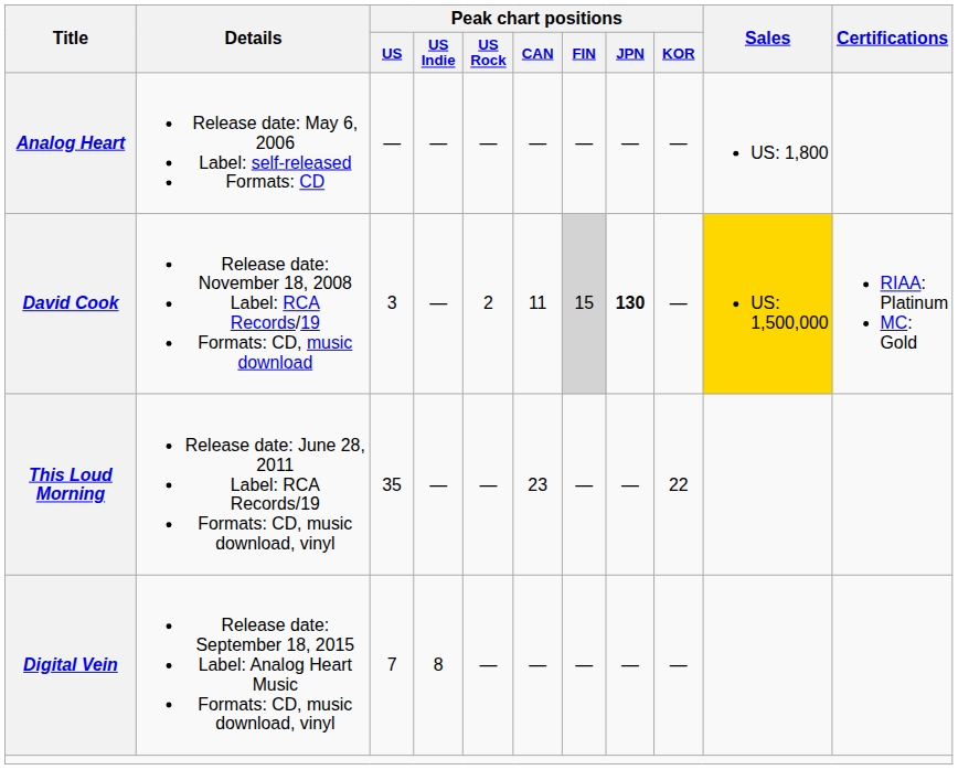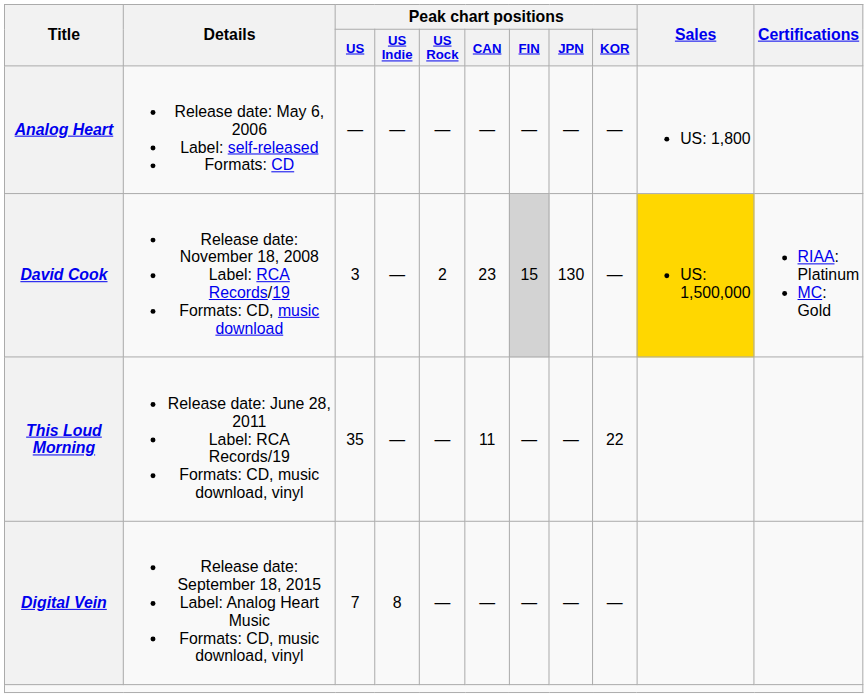 <table class="wikitable plainrowheaders" style="text-align:center;">
 <tr>
 <th rowspan="2" style="width:10em;">Title</th>
 <th rowspan="2" style="width:18em;">Details</th>
 <th colspan="7">Peak chart positions</th>
 <th rowspan="2"><a href='#'>Sales</a></th>
 <th rowspan="2"><a href='#'>Certifications</a></th>
 </tr>
 <tr style="font-size:smaller;">
 <th style="width:3.5em;"><a href='#'>US</a><br></th>
 <th style="width:3.5em;"><a href='#'>US Indie</a><br></th>
 <th style="width:3.5em;"><a href='#'>US Rock</a><br></th>
 <th style="width:3.5em;"><a href='#'>CAN</a><br></th>
 <th style="width:3.5em;"><a href='#'>FIN</a><br></th>
 <th style="width:3.5em;"><a href='#'>JPN</a><br></th>
 <th style="width:3.5em;"><a href='#'>KOR</a><br></th>
 </tr>
 <tr>
 <th scope="row"><em><a href='#'>Analog Heart</a></em></th>
 <td><br><ul><li>Release date: May 6, 2006</li><li>Label: <a href='#'>self-released</a></li><li>Formats: <a href='#'>CD</a></li></ul></td>
 <td>—</td>
 <td>—</td>
 <td>—</td>
 <td>—</td>
 <td>—</td>
 <td>—</td>
 <td>—</td>
 <td align="left"><br><ul><li>US: 1,800</li></ul></td>
 <td></td>
 </tr>
 <tr>
 <th scope="row"><em><a href='#'>David Cook</a></em></th>
 <td><br><ul><li>Release date: November 18, 2008</li><li>Label: <a href='#'>RCA Records</a>/<a href='#'>19</a></li><li>Formats: CD, <a href='#'>music download</a></li></ul></td>
 <td>3</td>
 <td>—</td>
 <td>2</td>
-<td>11</td>
+<td>23</td>
 <td style="background: lightgrey;">15</td>
-<td><strong>130</strong></td>
+<td>130</td>
 <td>—</td>
 <td align="left" style="background: gold;"><br><ul><li>US: 1,500,000</li></ul></td>
 <td align="left"><br><ul><li><a href='#'>RIAA</a>: Platinum</li><li><a href='#'>MC</a>: Gold</li></ul></td>
 </tr>
 <tr>
 <th scope="row"><em><a href='#'>This Loud Morning</a></em></th>
 <td><br><ul><li>Release date: June 28, 2011</li><li>Label: RCA Records/19</li><li>Formats: CD, music download, vinyl</li></ul></td>
 <td>35</td>
 <td>—</td>
 <td>—</td>
-<td>23</td>
+<td>11</td>
 <td>—</td>
 <td>—</td>
 <td>22</td>
 <td></td>
 <td></td>
 </tr>
 <tr>
 <th scope="row"><em><a href='#'>Digital Vein</a></em></th>
 <td><br><ul><li>Release date: September 18, 2015</li><li>Label: Analog Heart Music</li><li>Formats: CD, music download, vinyl</li></ul></td>
 <td>7</td>
 <td>8</td>
 <td>—</td>
 <td>—</td>
 <td>—</td>
 <td>—</td>
 <td>—</td>
 <td></td>
 <td></td>
 </tr>
 <tr>
 <td align="center" colspan="12"></td>
 </tr>
 </table>
